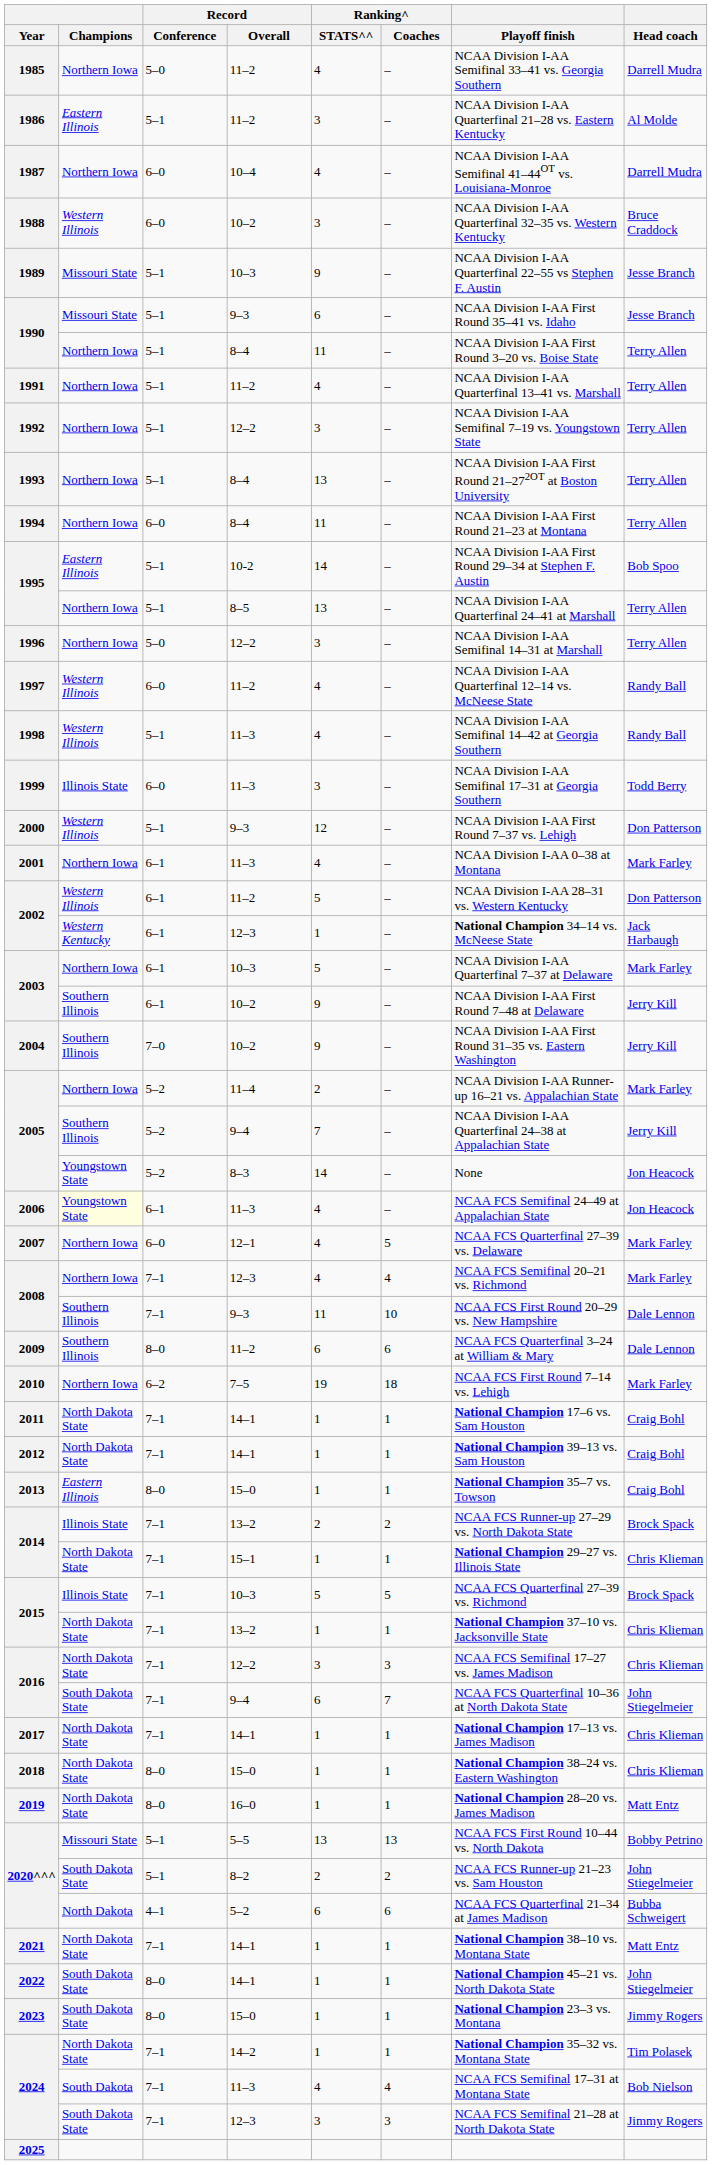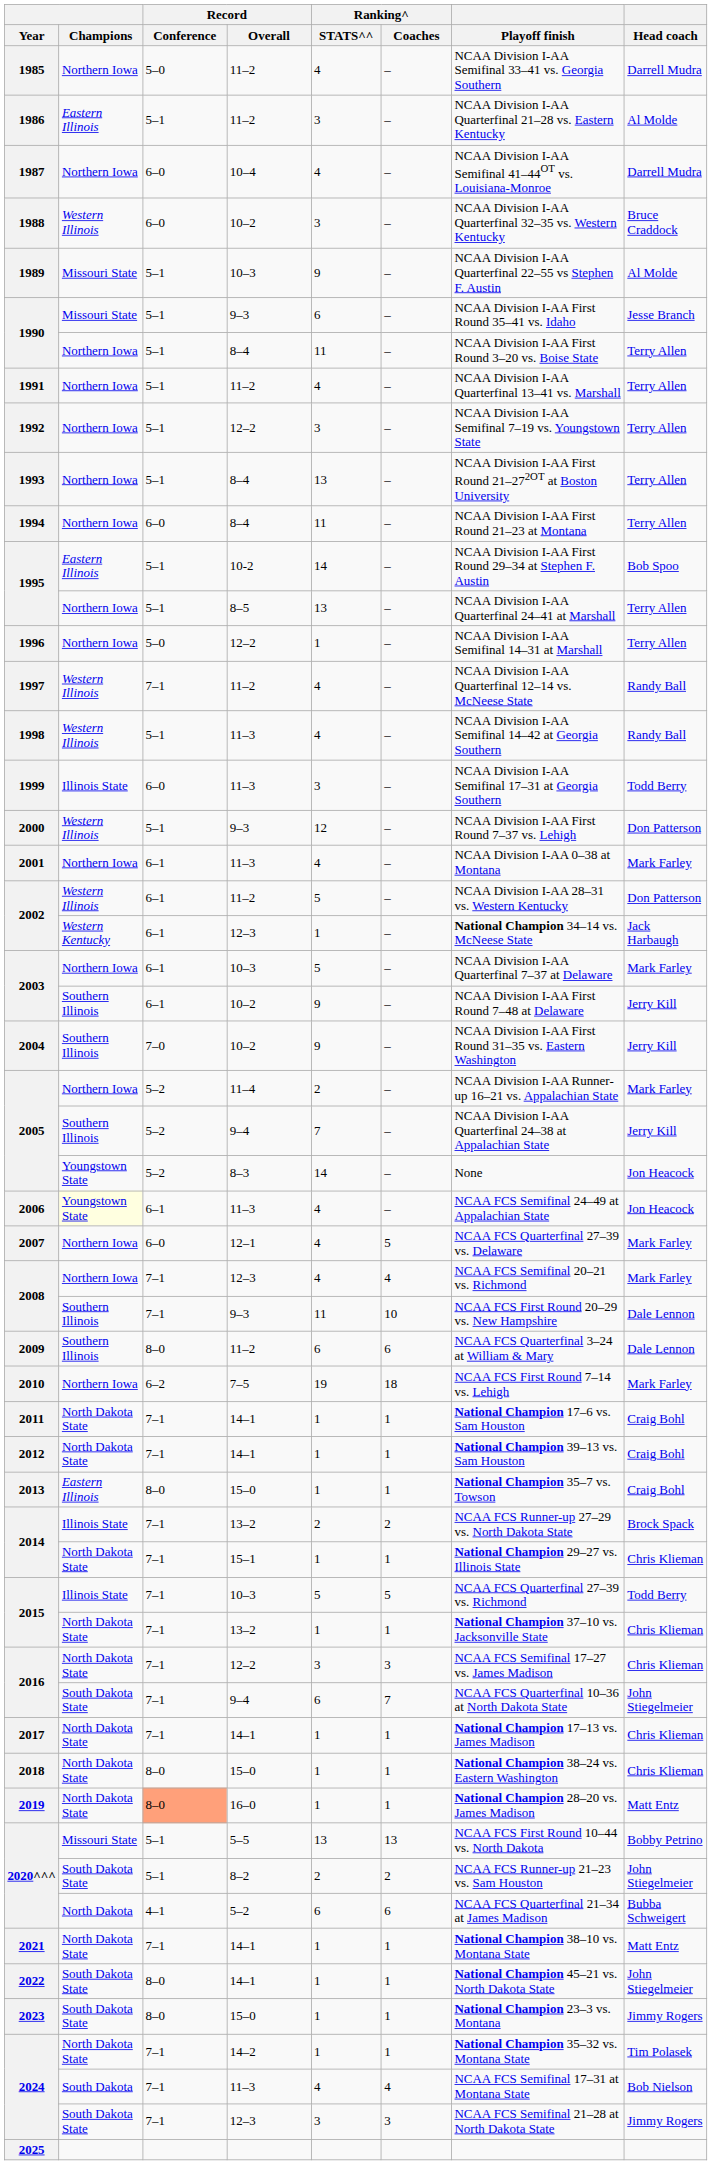 <table class="wikitable sortable">
 <tr>
 <th colspan=2></th>
 <th colspan=2>Record</th>
 <th colspan=2>Ranking^</th>
 <th></th>
 <th></th>
 </tr>
 <tr>
 <th>Year</th>
 <th>Champions</th>
 <th style="width:12%;">Conference</th>
 <th style="width:12%;">Overall</th>
 <th style="width:10%;">STATS^^</th>
 <th style="width:10%;">Coaches</th>
 <th>Playoff finish</th>
 <th>Head coach</th>
 </tr>
 <tr>
 <th>1985</th>
 <td><a href='#'>Northern Iowa</a></td>
 <td>5–0</td>
 <td>11–2</td>
 <td>4</td>
 <td>–</td>
 <td>NCAA Division I-AA Semifinal 33–41 vs. <a href='#'>Georgia Southern</a></td>
 <td><a href='#'>Darrell Mudra</a></td>
 </tr>
 <tr>
 <th>1986</th>
 <td><em><a href='#'>Eastern Illinois</a></em></td>
 <td>5–1</td>
 <td>11–2</td>
 <td>3</td>
 <td>–</td>
 <td>NCAA Division I-AA Quarterfinal 21–28 vs. <a href='#'>Eastern Kentucky</a></td>
 <td><a href='#'>Al Molde</a></td>
 </tr>
 <tr>
 <th>1987</th>
 <td><a href='#'>Northern Iowa</a></td>
 <td>6–0</td>
 <td>10–4</td>
 <td>4</td>
 <td>–</td>
 <td>NCAA Division I-AA Semifinal 41–44<sup>OT</sup> vs. <a href='#'>Louisiana-Monroe</a></td>
 <td><a href='#'>Darrell Mudra</a></td>
 </tr>
 <tr>
 <th>1988</th>
 <td><em><a href='#'>Western Illinois</a></em></td>
 <td>6–0</td>
 <td>10–2</td>
 <td>3</td>
 <td>–</td>
 <td>NCAA Division I-AA Quarterfinal 32–35 vs. <a href='#'>Western Kentucky</a></td>
 <td><a href='#'>Bruce Craddock</a></td>
 </tr>
 <tr>
 <th>1989</th>
 <td><a href='#'>Missouri State</a></td>
 <td>5–1</td>
 <td>10–3</td>
 <td>9</td>
 <td>–</td>
 <td>NCAA Division I-AA Quarterfinal 22–55 vs <a href='#'>Stephen F. Austin</a></td>
-<td><a href='#'>Jesse Branch</a></td>
+<td><a href='#'>Al Molde</a></td>
 </tr>
 <tr>
 <th rowspan=2>1990</th>
 <td><a href='#'>Missouri State</a></td>
 <td>5–1</td>
 <td>9–3</td>
 <td>6</td>
 <td>–</td>
 <td>NCAA Division I-AA First Round 35–41 vs. <a href='#'>Idaho</a></td>
 <td><a href='#'>Jesse Branch</a></td>
 </tr>
 <tr>
 <td><a href='#'>Northern Iowa</a></td>
 <td>5–1</td>
 <td>8–4</td>
 <td>11</td>
 <td>–</td>
 <td>NCAA Division I-AA First Round 3–20 vs. <a href='#'>Boise State</a></td>
 <td><a href='#'>Terry Allen</a></td>
 </tr>
 <tr>
 <th>1991</th>
 <td><a href='#'>Northern Iowa</a></td>
 <td>5–1</td>
 <td>11–2</td>
 <td>4</td>
 <td>–</td>
 <td>NCAA Division I-AA Quarterfinal 13–41 vs. <a href='#'>Marshall</a></td>
 <td><a href='#'>Terry Allen</a></td>
 </tr>
 <tr>
 <th>1992</th>
 <td><a href='#'>Northern Iowa</a></td>
 <td>5–1</td>
 <td>12–2</td>
 <td>3</td>
 <td>–</td>
 <td>NCAA Division I-AA Semifinal 7–19 vs. <a href='#'>Youngstown State</a></td>
 <td><a href='#'>Terry Allen</a></td>
 </tr>
 <tr>
 <th>1993</th>
 <td><a href='#'>Northern Iowa</a></td>
 <td>5–1</td>
 <td>8–4</td>
 <td>13</td>
 <td>–</td>
 <td>NCAA Division I-AA First Round 21–27<sup>2OT</sup> at <a href='#'>Boston University</a></td>
 <td><a href='#'>Terry Allen</a></td>
 </tr>
 <tr>
 <th>1994</th>
 <td><a href='#'>Northern Iowa</a></td>
 <td>6–0</td>
 <td>8–4</td>
 <td>11</td>
 <td>–</td>
 <td>NCAA Division I-AA First Round 21–23 at <a href='#'>Montana</a></td>
 <td><a href='#'>Terry Allen</a></td>
 </tr>
 <tr>
 <th rowspan=2>1995</th>
 <td><em><a href='#'>Eastern Illinois</a></em></td>
 <td>5–1</td>
 <td>10-2</td>
 <td>14</td>
 <td>–</td>
 <td>NCAA Division I-AA First Round 29–34 at <a href='#'>Stephen F. Austin</a></td>
 <td><a href='#'>Bob Spoo</a></td>
 </tr>
 <tr>
 <td><a href='#'>Northern Iowa</a></td>
 <td>5–1</td>
 <td>8–5</td>
 <td>13</td>
 <td>–</td>
 <td>NCAA Division I-AA Quarterfinal 24–41 at <a href='#'>Marshall</a></td>
 <td><a href='#'>Terry Allen</a></td>
 </tr>
 <tr>
 <th>1996</th>
 <td><a href='#'>Northern Iowa</a></td>
 <td>5–0</td>
 <td>12–2</td>
-<td>3</td>
+<td>1</td>
 <td>–</td>
 <td>NCAA Division I-AA Semifinal 14–31 at <a href='#'>Marshall</a></td>
 <td><a href='#'>Terry Allen</a></td>
 </tr>
 <tr>
 <th>1997</th>
 <td><em><a href='#'>Western Illinois</a></em></td>
-<td>6–0</td>
+<td>7–1</td>
 <td>11–2</td>
 <td>4</td>
 <td>–</td>
 <td>NCAA Division I-AA Quarterfinal 12–14 vs. <a href='#'>McNeese State</a></td>
 <td><a href='#'>Randy Ball</a></td>
 </tr>
 <tr>
 <th>1998</th>
 <td><em><a href='#'>Western Illinois</a></em></td>
 <td>5–1</td>
 <td>11–3</td>
 <td>4</td>
 <td>–</td>
 <td>NCAA Division I-AA Semifinal 14–42 at <a href='#'>Georgia Southern</a></td>
 <td><a href='#'>Randy Ball</a></td>
 </tr>
 <tr>
 <th>1999</th>
 <td><a href='#'>Illinois State</a></td>
 <td>6–0</td>
 <td>11–3</td>
 <td>3</td>
 <td>–</td>
 <td>NCAA Division I-AA Semifinal 17–31 at <a href='#'>Georgia Southern</a></td>
 <td><a href='#'>Todd Berry</a></td>
 </tr>
 <tr>
 <th>2000</th>
 <td><em><a href='#'>Western Illinois</a></em></td>
 <td>5–1</td>
 <td>9–3</td>
 <td>12</td>
 <td>–</td>
 <td>NCAA Division I-AA First Round 7–37 vs. <a href='#'>Lehigh</a></td>
 <td><a href='#'>Don Patterson</a></td>
 </tr>
 <tr>
 <th>2001</th>
 <td><a href='#'>Northern Iowa</a></td>
 <td>6–1</td>
 <td>11–3</td>
 <td>4</td>
 <td>–</td>
 <td>NCAA Division I-AA 0–38 at <a href='#'>Montana</a></td>
 <td><a href='#'>Mark Farley</a></td>
 </tr>
 <tr>
 <th rowspan=2>2002</th>
 <td><em><a href='#'>Western Illinois</a></em></td>
 <td>6–1</td>
 <td>11–2</td>
 <td>5</td>
 <td>–</td>
 <td>NCAA Division I-AA 28–31 vs. <a href='#'>Western Kentucky</a></td>
 <td><a href='#'>Don Patterson</a></td>
 </tr>
 <tr>
 <td><em><a href='#'>Western Kentucky</a></em></td>
 <td>6–1</td>
 <td>12–3</td>
 <td>1</td>
 <td>–</td>
 <td><strong>National Champion</strong> 34–14 vs. <a href='#'>McNeese State</a></td>
 <td><a href='#'>Jack Harbaugh</a></td>
 </tr>
 <tr>
 <th rowspan=2>2003</th>
 <td><a href='#'>Northern Iowa</a></td>
 <td>6–1</td>
 <td>10–3</td>
 <td>5</td>
 <td>–</td>
 <td>NCAA Division I-AA Quarterfinal 7–37 at <a href='#'>Delaware</a></td>
 <td><a href='#'>Mark Farley</a></td>
 </tr>
 <tr>
 <td><a href='#'>Southern Illinois</a></td>
 <td>6–1</td>
 <td>10–2</td>
 <td>9</td>
 <td>–</td>
 <td>NCAA Division I-AA First Round 7–48 at <a href='#'>Delaware</a></td>
 <td><a href='#'>Jerry Kill</a></td>
 </tr>
 <tr>
 <th>2004</th>
 <td><a href='#'>Southern Illinois</a></td>
 <td>7–0</td>
 <td>10–2</td>
 <td>9</td>
 <td>–</td>
 <td>NCAA Division I-AA First Round 31–35 vs. <a href='#'>Eastern Washington</a></td>
 <td><a href='#'>Jerry Kill</a></td>
 </tr>
 <tr>
 <th rowspan=3>2005</th>
 <td><a href='#'>Northern Iowa</a></td>
 <td>5–2</td>
 <td>11–4</td>
 <td>2</td>
 <td>–</td>
 <td>NCAA Division I-AA Runner-up 16–21 vs. <a href='#'>Appalachian State</a></td>
 <td><a href='#'>Mark Farley</a></td>
 </tr>
 <tr>
 <td><a href='#'>Southern Illinois</a></td>
 <td>5–2</td>
 <td>9–4</td>
 <td>7</td>
 <td>–</td>
 <td>NCAA Division I-AA Quarterfinal 24–38 at <a href='#'>Appalachian State</a></td>
 <td><a href='#'>Jerry Kill</a></td>
 </tr>
 <tr>
 <td><a href='#'>Youngstown State</a></td>
 <td>5–2</td>
 <td>8–3</td>
 <td>14</td>
 <td>–</td>
 <td>None</td>
 <td><a href='#'>Jon Heacock</a></td>
 </tr>
 <tr>
 <th>2006</th>
 <td style="background: lightyellow;"><a href='#'>Youngstown State</a></td>
 <td>6–1</td>
 <td>11–3</td>
 <td>4</td>
 <td>–</td>
 <td><a href='#'>NCAA FCS Semifinal</a> 24–49 at <a href='#'>Appalachian State</a></td>
 <td><a href='#'>Jon Heacock</a></td>
 </tr>
 <tr>
 <th>2007</th>
 <td><a href='#'>Northern Iowa</a></td>
 <td>6–0</td>
 <td>12–1</td>
 <td>4</td>
 <td>5</td>
 <td><a href='#'>NCAA FCS Quarterfinal</a> 27–39 vs. <a href='#'>Delaware</a></td>
 <td><a href='#'>Mark Farley</a></td>
 </tr>
 <tr>
 <th rowspan=2>2008</th>
 <td><a href='#'>Northern Iowa</a></td>
 <td>7–1</td>
 <td>12–3</td>
 <td>4</td>
 <td>4</td>
 <td><a href='#'>NCAA FCS Semifinal</a> 20–21 vs. <a href='#'>Richmond</a></td>
 <td><a href='#'>Mark Farley</a></td>
 </tr>
 <tr>
 <td><a href='#'>Southern Illinois</a></td>
 <td>7–1</td>
 <td>9–3</td>
 <td>11</td>
 <td>10</td>
 <td><a href='#'>NCAA FCS First Round</a> 20–29 vs. <a href='#'>New Hampshire</a></td>
 <td><a href='#'>Dale Lennon</a></td>
 </tr>
 <tr>
 <th>2009</th>
 <td><a href='#'>Southern Illinois</a></td>
 <td>8–0</td>
 <td>11–2</td>
 <td>6</td>
 <td>6</td>
 <td><a href='#'>NCAA FCS Quarterfinal</a> 3–24 at <a href='#'>William & Mary</a></td>
 <td><a href='#'>Dale Lennon</a></td>
 </tr>
 <tr>
 <th>2010</th>
 <td><a href='#'>Northern Iowa</a></td>
 <td>6–2</td>
 <td>7–5</td>
 <td>19</td>
 <td>18</td>
 <td><a href='#'>NCAA FCS First Round</a> 7–14 vs. <a href='#'>Lehigh</a></td>
 <td><a href='#'>Mark Farley</a></td>
 </tr>
 <tr>
 <th>2011</th>
 <td><a href='#'>North Dakota State</a></td>
 <td>7–1</td>
 <td>14–1</td>
 <td>1</td>
 <td>1</td>
 <td><strong><a href='#'>National Champion</a></strong> 17–6 vs. <a href='#'>Sam Houston</a></td>
 <td><a href='#'>Craig Bohl</a></td>
 </tr>
 <tr>
 <th>2012</th>
 <td><a href='#'>North Dakota State</a></td>
 <td>7–1</td>
 <td>14–1</td>
 <td>1</td>
 <td>1</td>
 <td><strong><a href='#'>National Champion</a></strong> 39–13 vs. <a href='#'>Sam Houston</a></td>
 <td><a href='#'>Craig Bohl</a></td>
 </tr>
 <tr>
 <th>2013</th>
 <td><em><a href='#'>Eastern Illinois</a></em></td>
 <td>8–0</td>
 <td>15–0</td>
 <td>1</td>
 <td>1</td>
 <td><strong><a href='#'>National Champion</a></strong> 35–7 vs. <a href='#'>Towson</a></td>
 <td><a href='#'>Craig Bohl</a></td>
 </tr>
 <tr>
 <th rowspan=2>2014</th>
 <td><a href='#'>Illinois State</a></td>
 <td>7–1</td>
 <td>13–2</td>
 <td>2</td>
 <td>2</td>
 <td><a href='#'>NCAA FCS Runner-up</a> 27–29 vs. <a href='#'>North Dakota State</a></td>
 <td><a href='#'>Brock Spack</a></td>
 </tr>
 <tr>
 <td><a href='#'>North Dakota State</a></td>
 <td>7–1</td>
 <td>15–1</td>
 <td>1</td>
 <td>1</td>
 <td><strong><a href='#'>National Champion</a></strong> 29–27 vs. <a href='#'>Illinois State</a></td>
 <td><a href='#'>Chris Klieman</a></td>
 </tr>
 <tr>
 <th rowspan=2>2015</th>
 <td><a href='#'>Illinois State</a></td>
 <td>7–1</td>
 <td>10–3</td>
 <td>5</td>
 <td>5</td>
 <td><a href='#'>NCAA FCS Quarterfinal</a> 27–39 vs. <a href='#'>Richmond</a></td>
-<td><a href='#'>Brock Spack</a></td>
+<td><a href='#'>Todd Berry</a></td>
 </tr>
 <tr>
 <td><a href='#'>North Dakota State</a></td>
 <td>7–1</td>
 <td>13–2</td>
 <td>1</td>
 <td>1</td>
 <td><strong><a href='#'>National Champion</a></strong> 37–10 vs. <a href='#'>Jacksonville State</a></td>
 <td><a href='#'>Chris Klieman</a></td>
 </tr>
 <tr>
 <th rowspan=2>2016</th>
 <td><a href='#'>North Dakota State</a></td>
 <td>7–1</td>
 <td>12–2</td>
 <td>3</td>
 <td>3</td>
 <td><a href='#'>NCAA FCS Semifinal</a> 17–27 vs. <a href='#'>James Madison</a></td>
 <td><a href='#'>Chris Klieman</a></td>
 </tr>
 <tr>
 <td><a href='#'>South Dakota State</a></td>
 <td>7–1</td>
 <td>9–4</td>
 <td>6</td>
 <td>7</td>
 <td><a href='#'>NCAA FCS Quarterfinal</a> 10–36 at <a href='#'>North Dakota State</a></td>
 <td><a href='#'>John Stiegelmeier</a></td>
 </tr>
 <tr>
 <th>2017</th>
 <td><a href='#'>North Dakota State</a></td>
 <td>7–1</td>
 <td>14–1</td>
 <td>1</td>
 <td>1</td>
 <td><strong><a href='#'>National Champion</a></strong> 17–13 vs. <a href='#'>James Madison</a></td>
 <td><a href='#'>Chris Klieman</a></td>
 </tr>
 <tr>
 <th>2018</th>
 <td><a href='#'>North Dakota State</a></td>
 <td>8–0</td>
 <td>15–0</td>
 <td>1</td>
 <td>1</td>
 <td><strong><a href='#'>National Champion</a></strong> 38–24 vs. <a href='#'>Eastern Washington</a></td>
 <td><a href='#'>Chris Klieman</a></td>
 </tr>
 <tr>
 <th><a href='#'>2019</a></th>
 <td><a href='#'>North Dakota State</a></td>
-<td>8–0</td>
+<td style="background: lightsalmon;">8–0</td>
 <td>16–0</td>
 <td>1</td>
 <td>1</td>
 <td><strong><a href='#'>National Champion</a></strong> 28–20 vs. <a href='#'>James Madison</a></td>
 <td><a href='#'>Matt Entz</a></td>
 </tr>
 <tr>
 <th rowspan=3><a href='#'>2020</a>^^^</th>
 <td><a href='#'>Missouri State</a></td>
 <td>5–1</td>
 <td>5–5</td>
 <td>13</td>
 <td>13</td>
 <td><a href='#'>NCAA FCS First Round</a> 10–44 vs. <a href='#'>North Dakota</a></td>
 <td><a href='#'>Bobby Petrino</a></td>
 </tr>
 <tr>
 <td><a href='#'>South Dakota State</a></td>
 <td>5–1</td>
 <td>8–2</td>
 <td>2</td>
 <td>2</td>
 <td><a href='#'>NCAA FCS Runner-up</a> 21–23 vs. <a href='#'>Sam Houston</a></td>
 <td><a href='#'>John Stiegelmeier</a></td>
 </tr>
 <tr>
 <td><a href='#'>North Dakota</a></td>
 <td>4–1</td>
 <td>5–2</td>
 <td>6</td>
 <td>6</td>
 <td><a href='#'>NCAA FCS Quarterfinal</a> 21–34 at <a href='#'>James Madison</a></td>
 <td><a href='#'>Bubba Schweigert</a></td>
 </tr>
 <tr>
 <th><a href='#'>2021</a></th>
 <td><a href='#'>North Dakota State</a></td>
 <td>7–1</td>
 <td>14–1</td>
 <td>1</td>
 <td>1</td>
 <td><strong><a href='#'>National Champion</a></strong> 38–10 vs. <a href='#'>Montana State</a></td>
 <td><a href='#'>Matt Entz</a></td>
 </tr>
 <tr>
 <th><a href='#'>2022</a></th>
 <td><a href='#'>South Dakota State</a></td>
 <td>8–0</td>
 <td>14–1</td>
 <td>1</td>
 <td>1</td>
 <td><strong><a href='#'>National Champion</a></strong> 45–21 vs. <a href='#'>North Dakota State</a></td>
 <td><a href='#'>John Stiegelmeier</a></td>
 </tr>
 <tr>
 <th><a href='#'>2023</a></th>
 <td><a href='#'>South Dakota State</a></td>
 <td>8–0</td>
 <td>15–0</td>
 <td>1</td>
 <td>1</td>
 <td><strong><a href='#'>National Champion</a></strong> 23–3 vs. <a href='#'>Montana</a></td>
 <td><a href='#'>Jimmy Rogers</a></td>
 </tr>
 <tr>
 <th rowspan=3><a href='#'>2024</a></th>
 <td><a href='#'>North Dakota State</a></td>
 <td>7–1</td>
 <td>14–2</td>
 <td>1</td>
 <td>1</td>
 <td><strong><a href='#'>National Champion</a></strong> 35–32 vs. <a href='#'>Montana State</a></td>
 <td><a href='#'>Tim Polasek</a></td>
 </tr>
 <tr>
 <td><a href='#'>South Dakota</a></td>
 <td>7–1</td>
 <td>11–3</td>
 <td>4</td>
 <td>4</td>
 <td><a href='#'>NCAA FCS Semifinal</a> 17–31 at <a href='#'>Montana State</a></td>
 <td><a href='#'>Bob Nielson</a></td>
 </tr>
 <tr>
 <td><a href='#'>South Dakota State</a></td>
 <td>7–1</td>
 <td>12–3</td>
 <td>3</td>
 <td>3</td>
 <td><a href='#'>NCAA FCS Semifinal</a> 21–28 at <a href='#'>North Dakota State</a></td>
 <td><a href='#'>Jimmy Rogers</a></td>
 </tr>
 <tr>
 <th><a href='#'>2025</a></th>
 <td></td>
 <td></td>
 <td></td>
 <td></td>
 <td></td>
 <td></td>
 <td></td>
 </tr>
 </table>
